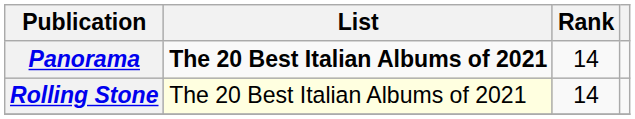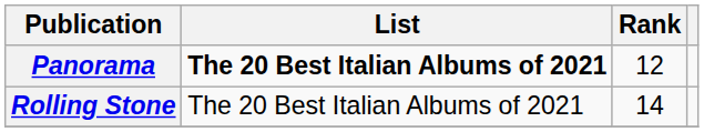 <table class="wikitable sortable plainrowheaders">
 <tr>
 <th scope="col">Publication</th>
 <th scope="col" class="unsortable">List</th>
 <th scope="col" data-sort-type="number">Rank</th>
 <th scope="col" class="unsortable"></th>
 </tr>
 <tr>
 <th scope="row"><em><a href='#'>Panorama</a></em></th>
 <td><strong>The 20 Best Italian Albums of 2021</strong></td>
-<td style="text-align: center;">14</td>
+<td style="text-align: center;">12</td>
 <td style="text-align: center;"></td>
 </tr>
 <tr>
 <th scope="row"><em><a href='#'>Rolling Stone</a></em></th>
-<td style="background: lightyellow;">The 20 Best Italian Albums of 2021</td>
+<td>The 20 Best Italian Albums of 2021</td>
 <td style="text-align: center;">14</td>
 <td style="text-align: center;"></td>
 </tr>
 <tr>
 </tr>
 </table>
